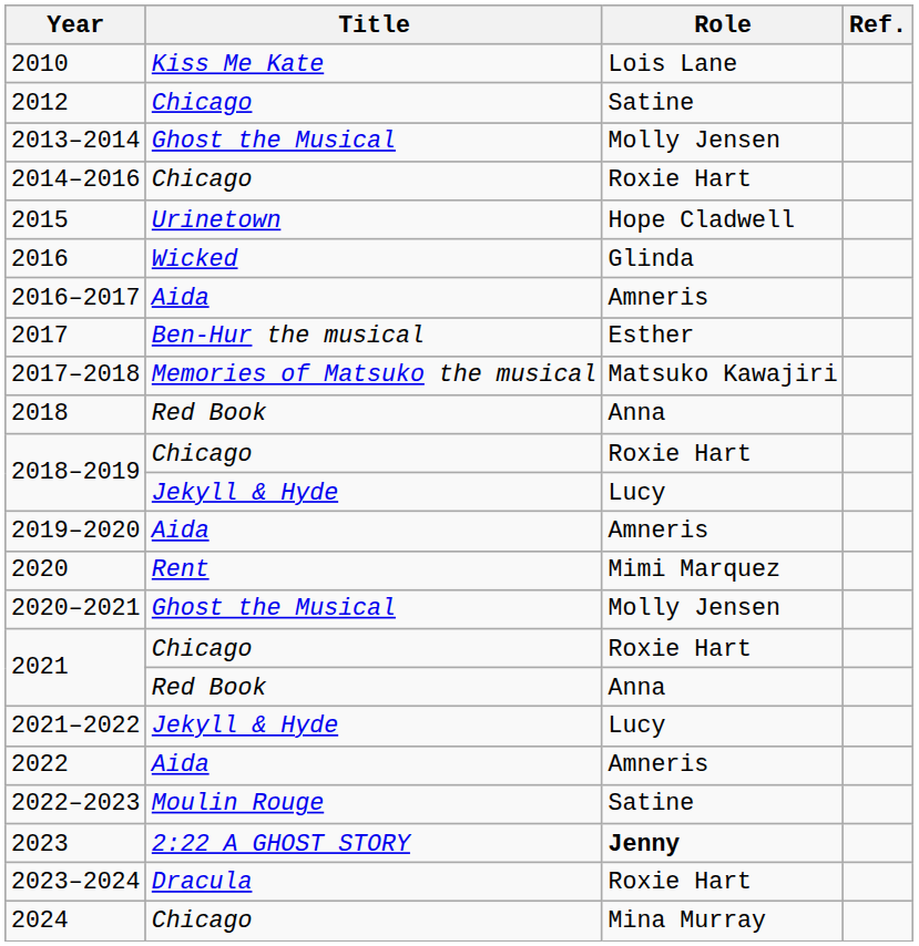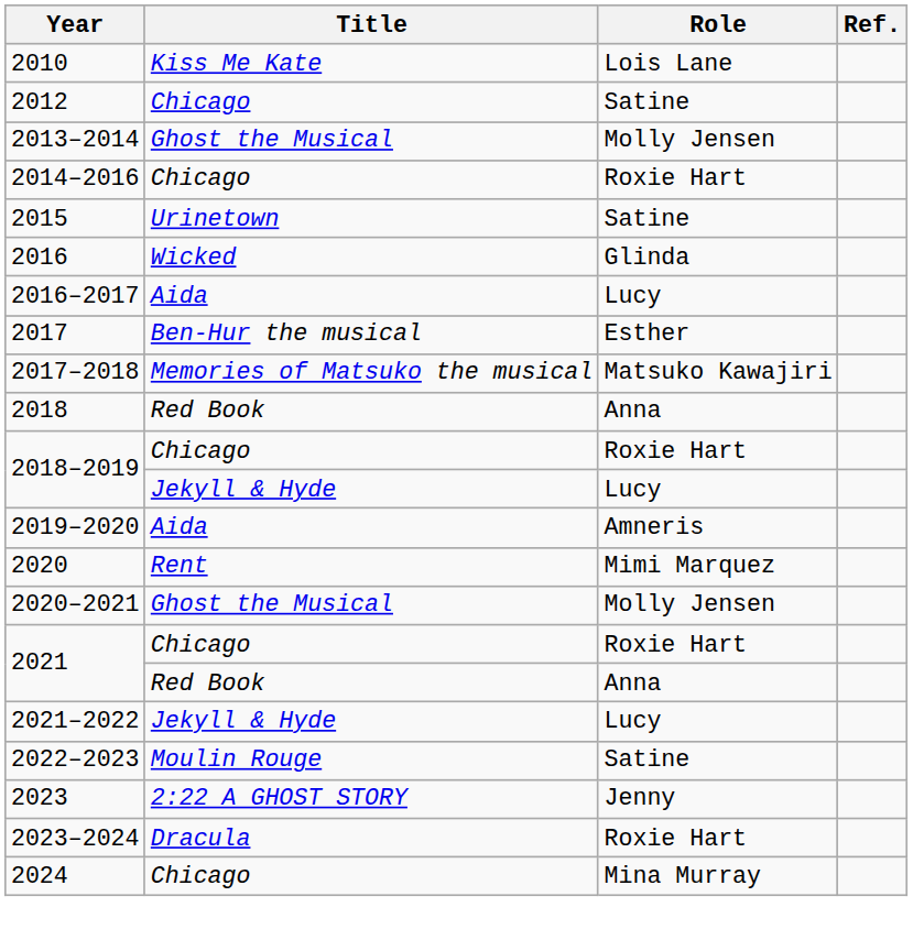 <table class="wikitable plainrowheaders">
 <tr>
 <th>Year</th>
 <th>Title</th>
 <th>Role</th>
 <th>Ref.</th>
 </tr>
 <tr>
 <td>2010</td>
 <td><em><a href='#'>Kiss Me Kate</a></em></td>
 <td>Lois Lane</td>
 <td></td>
 </tr>
 <tr>
 <td>2012</td>
 <td><em><a href='#'>Chicago</a></em></td>
 <td>Satine</td>
 <td></td>
 </tr>
 <tr>
 <td>2013–2014</td>
 <td><em><a href='#'>Ghost the Musical</a></em></td>
 <td>Molly Jensen</td>
 <td></td>
 </tr>
 <tr>
 <td>2014–2016</td>
 <td><em>Chicago</em></td>
 <td>Roxie Hart</td>
 <td></td>
 </tr>
 <tr>
 <td>2015</td>
 <td><em><a href='#'>Urinetown</a></em></td>
-<td>Hope Cladwell</td>
+<td>Satine</td>
 <td></td>
 </tr>
 <tr>
 <td>2016</td>
 <td><em><a href='#'>Wicked</a></em></td>
 <td>Glinda</td>
 <td></td>
 </tr>
 <tr>
 <td>2016–2017</td>
 <td><em><a href='#'>Aida</a></em></td>
-<td>Amneris</td>
+<td>Lucy</td>
 <td></td>
 </tr>
 <tr>
 <td>2017</td>
 <td><em><a href='#'>Ben-Hur</a> the musical</em></td>
 <td>Esther</td>
 <td></td>
 </tr>
 <tr>
 <td>2017–2018</td>
 <td><em><a href='#'>Memories of Matsuko</a> the musical</em></td>
 <td>Matsuko Kawajiri</td>
 <td></td>
 </tr>
 <tr>
 <td>2018</td>
 <td><em>Red Book</em></td>
 <td>Anna</td>
 <td></td>
 </tr>
 <tr>
 <td rowspan="2">2018–2019</td>
 <td><em>Chicago</em></td>
 <td>Roxie Hart</td>
 <td></td>
 </tr>
 <tr>
 <td><a href='#'><em>Jekyll & Hyde</em></a></td>
 <td>Lucy</td>
 <td></td>
 </tr>
 <tr>
 <td>2019–2020</td>
 <td><em><a href='#'>Aida</a></em></td>
 <td>Amneris</td>
 <td></td>
 </tr>
 <tr>
 <td>2020</td>
 <td><em><a href='#'>Rent</a></em></td>
 <td>Mimi Marquez</td>
 <td></td>
 </tr>
 <tr>
 <td>2020–2021</td>
 <td><em><a href='#'>Ghost the Musical</a></em></td>
 <td>Molly Jensen</td>
 <td></td>
 </tr>
 <tr>
 <td rowspan="2">2021</td>
 <td><em>Chicago</em></td>
 <td>Roxie Hart</td>
 <td></td>
 </tr>
 <tr>
 <td><em>Red Book</em></td>
 <td>Anna</td>
 <td></td>
 </tr>
 <tr>
 <td>2021–2022</td>
 <td><em><a href='#'>Jekyll & Hyde</a></em></td>
 <td>Lucy</td>
 <td></td>
 </tr>
 <tr>
-<td>2022</td>
-<td><em><a href='#'>Aida</a></em></td>
-<td>Amneris</td>
-<td></td>
-</tr>
-<tr>
 <td>2022–2023</td>
 <td><em><a href='#'>Moulin Rouge</a></em></td>
 <td>Satine</td>
 <td></td>
 </tr>
 <tr>
 <td>2023</td>
 <td><em><a href='#'>2:22 A GHOST STORY</a></em></td>
-<td><strong>Jenny</strong></td>
+<td>Jenny</td>
 <td></td>
 </tr>
 <tr>
 <td>2023–2024</td>
 <td><em><a href='#'>Dracula</a></em></td>
 <td>Roxie Hart</td>
 <td></td>
 </tr>
 <tr>
 <td>2024</td>
 <td><em>Chicago</em></td>
 <td>Mina Murray</td>
 <td></td>
 </tr>
 </table>
